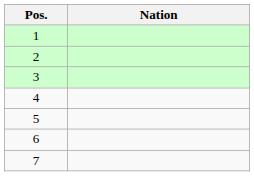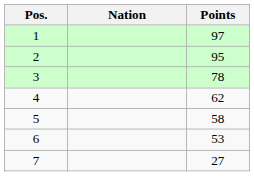 <table class="wikitable gauche" cellspacing="1" style="width:300px;">
 <tr style="background:#efefef; text-align:center;">
 <th style="width:70px;">Pos.</th>
 <th>Nation</th>
+<th style="width:70px;">Points</th>
 </tr>
 <tr style="vertical-align:top; text-align:center; background:#ccffcc;">
 <td>1</td>
 <td style="text-align:left;"></td>
+<td>97</td>
 </tr>
 <tr style="vertical-align:top; text-align:center; background:#ccffcc;">
 <td>2</td>
 <td style="text-align:left;"></td>
+<td>95</td>
 </tr>
 <tr style="vertical-align:top; text-align:center; background:#ccffcc;">
 <td>3</td>
 <td style="text-align:left;"></td>
+<td>78</td>
 </tr>
 <tr style="vertical-align:top; text-align:center;">
 <td>4</td>
 <td style="text-align:left;"></td>
+<td>62</td>
 </tr>
 <tr style="vertical-align:top; text-align:center;">
 <td>5</td>
 <td style="text-align:left;"></td>
+<td>58</td>
 </tr>
 <tr style="vertical-align:top; text-align:center;">
 <td>6</td>
 <td style="text-align:left;"></td>
+<td>53</td>
 </tr>
 <tr style="vertical-align:top; text-align:center;">
 <td>7</td>
 <td style="text-align:left;"></td>
+<td>27</td>
 </tr>
 </table>
